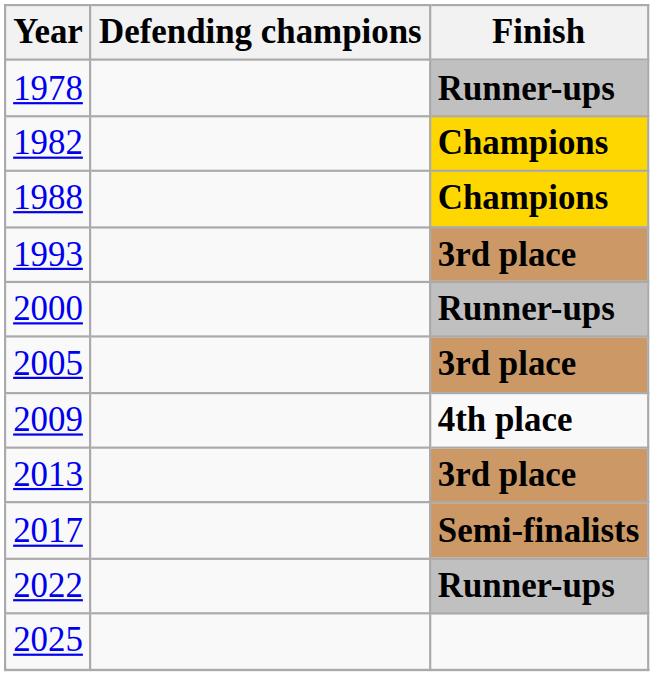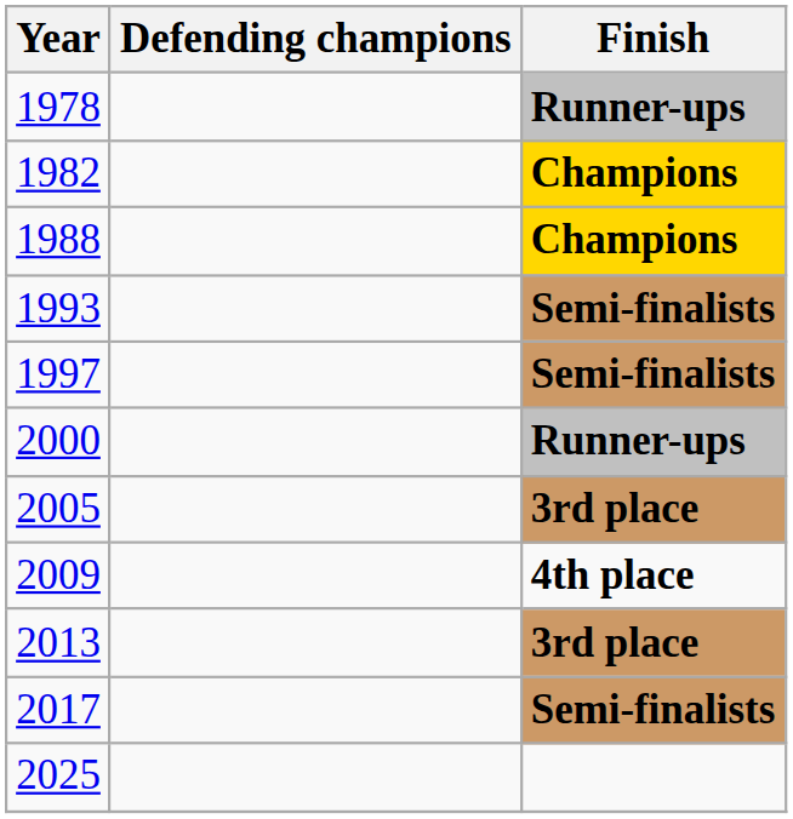 <table class="wikitable">
 <tr>
 <th>Year</th>
 <th>Defending champions</th>
 <th>Finish</th>
 </tr>
 <tr>
 <td><a href='#'>1978</a></td>
 <td></td>
 <td bgcolor=Silver><strong>Runner-ups</strong></td>
 </tr>
 <tr>
 <td><a href='#'>1982</a></td>
 <td></td>
 <td bgcolor=Gold><strong>Champions</strong></td>
 </tr>
 <tr>
 <td><a href='#'>1988</a></td>
 <td></td>
 <td bgcolor=Gold><strong>Champions</strong></td>
 </tr>
 <tr>
 <td><a href='#'>1993</a></td>
 <td></td>
-<td bgcolor=#CC9966><strong>3rd place</strong></td>
+<td bgcolor=#CC9966><strong>Semi-finalists</strong></td>
+</tr>
+<tr>
+<td><a href='#'>1997</a></td>
+<td></td>
+<td bgcolor=#CC9966><strong>Semi-finalists</strong></td>
 </tr>
 <tr>
 <td><a href='#'>2000</a></td>
 <td></td>
 <td bgcolor=Silver><strong>Runner-ups</strong></td>
 </tr>
 <tr>
 <td><a href='#'>2005</a></td>
 <td></td>
 <td bgcolor=#CC9966><strong>3rd place</strong></td>
 </tr>
 <tr>
 <td><a href='#'>2009</a></td>
 <td></td>
 <td><strong>4th place</strong></td>
 </tr>
 <tr>
 <td><a href='#'>2013</a></td>
 <td></td>
 <td bgcolor=#CC9966><strong>3rd place</strong></td>
 </tr>
 <tr>
 <td><a href='#'>2017</a></td>
 <td></td>
 <td bgcolor=#CC9966><strong>Semi-finalists</strong></td>
 </tr>
 <tr>
-<td><a href='#'>2022</a></td>
-<td></td>
-<td bgcolor=Silver><strong>Runner-ups</strong></td>
-</tr>
-<tr>
 <td><a href='#'>2025</a></td>
 <td></td>
 <td></td>
 </tr>
 <tr>
 </tr>
 </table>
